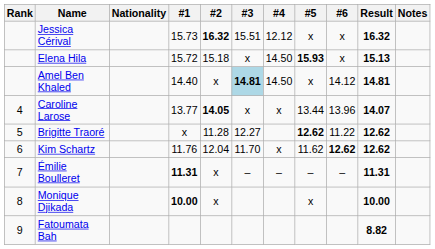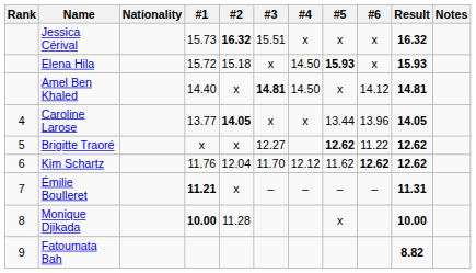 <table class="wikitable sortable" style="text-align:center;font-size:95%">
 <tr>
 <th>Rank</th>
 <th>Name</th>
 <th>Nationality</th>
 <th>#1</th>
 <th>#2</th>
 <th>#3</th>
 <th>#4</th>
 <th>#5</th>
 <th>#6</th>
 <th>Result</th>
 <th>Notes</th>
 </tr>
 <tr>
 <td></td>
 <td align=left><a href='#'>Jessica Cérival</a></td>
 <td align=left></td>
 <td>15.73</td>
 <td><strong>16.32</strong></td>
 <td>15.51</td>
-<td>12.12</td>
+<td>x</td>
 <td>x</td>
 <td>x</td>
 <td><strong>16.32</strong></td>
 <td></td>
 </tr>
 <tr>
 <td></td>
 <td align=left><a href='#'>Elena Hila</a></td>
 <td align=left></td>
 <td>15.72</td>
 <td>15.18</td>
 <td>x</td>
 <td>14.50</td>
 <td><strong>15.93</strong></td>
 <td>x</td>
-<td><strong>15.13</strong></td>
+<td><strong>15.93</strong></td>
 <td></td>
 </tr>
 <tr>
 <td></td>
 <td align=left><a href='#'>Amel Ben Khaled</a></td>
 <td align=left></td>
 <td>14.40</td>
 <td>x</td>
-<td style="background: lightblue;"><strong>14.81</strong></td>
+<td><strong>14.81</strong></td>
 <td>14.50</td>
 <td>x</td>
 <td>14.12</td>
 <td><strong>14.81</strong></td>
 <td></td>
 </tr>
 <tr>
 <td>4</td>
 <td align=left><a href='#'>Caroline Larose</a></td>
 <td align=left></td>
 <td>13.77</td>
 <td><strong>14.05</strong></td>
 <td>x</td>
 <td>x</td>
 <td>13.44</td>
 <td>13.96</td>
-<td><strong>14.07</strong></td>
+<td><strong>14.05</strong></td>
 <td></td>
 </tr>
 <tr>
 <td>5</td>
 <td align=left><a href='#'>Brigitte Traoré</a></td>
 <td align=left></td>
 <td>x</td>
-<td>11.28</td>
+<td>x</td>
 <td>12.27</td>
 <td></td>
 <td><strong>12.62</strong></td>
 <td>11.22</td>
 <td><strong>12.62</strong></td>
 <td></td>
 </tr>
 <tr>
 <td>6</td>
 <td align=left><a href='#'>Kim Schartz</a></td>
 <td align=left></td>
 <td>11.76</td>
 <td>12.04</td>
 <td>11.70</td>
-<td>x</td>
+<td>12.12</td>
 <td>11.62</td>
 <td><strong>12.62</strong></td>
 <td><strong>12.62</strong></td>
 <td></td>
 </tr>
 <tr>
 <td>7</td>
 <td align=left><a href='#'>Émilie Boulleret</a></td>
 <td align=left></td>
-<td><strong>11.31</strong></td>
+<td><strong>11.21</strong></td>
 <td>x</td>
 <td>–</td>
 <td>–</td>
 <td>–</td>
 <td>–</td>
 <td><strong>11.31</strong></td>
 <td></td>
 </tr>
 <tr>
 <td>8</td>
 <td align=left><a href='#'>Monique Djikada</a></td>
 <td align=left></td>
 <td><strong>10.00</strong></td>
-<td>x</td>
+<td>11.28</td>
 <td></td>
 <td></td>
 <td>x</td>
 <td></td>
 <td><strong>10.00</strong></td>
 <td></td>
 </tr>
 <tr>
 <td>9</td>
 <td align=left><a href='#'>Fatoumata Bah</a></td>
 <td align=left></td>
 <td></td>
 <td><strong></strong></td>
 <td></td>
 <td></td>
 <td></td>
 <td></td>
 <td><strong>8.82</strong></td>
 <td></td>
 </tr>
 </table>
